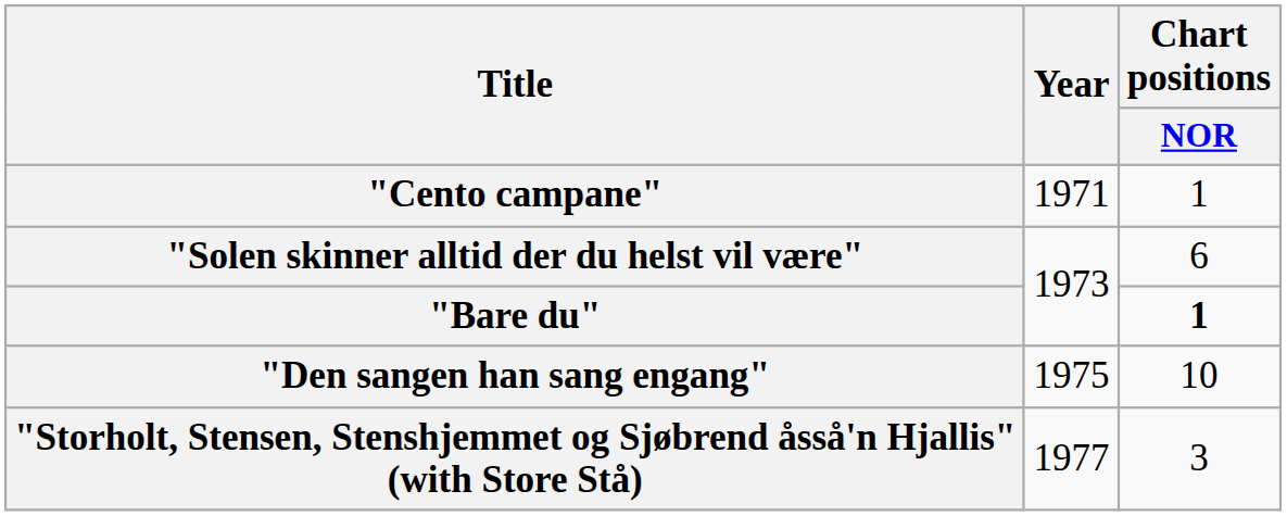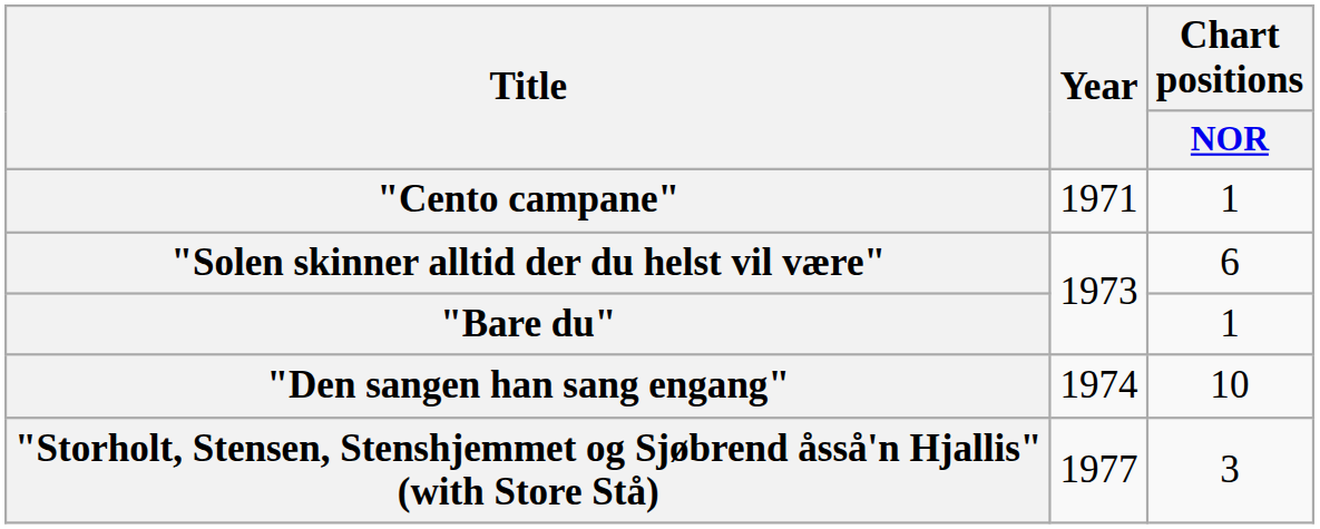 <table class="wikitable plainrowheaders" style="text-align:center;">
 <tr>
 <th rowspan="2">Title</th>
 <th rowspan="2">Year</th>
 <th colspan="1">Chart positions</th>
 </tr>
 <tr>
 <th style="width:2em;font-size:90%;"><a href='#'>NOR</a><br></th>
 </tr>
 <tr>
 <th scope="row">"Cento campane"</th>
 <td>1971</td>
 <td>1</td>
 </tr>
 <tr>
 <th scope="row">"Solen skinner alltid der du helst vil være"</th>
 <td rowspan="2">1973</td>
 <td>6</td>
 </tr>
 <tr>
 <th scope="row">"Bare du"</th>
-<td><strong>1</strong></td>
+<td>1</td>
 </tr>
 <tr>
 <th scope="row">"Den sangen han sang engang"</th>
-<td>1975</td>
+<td>1974</td>
 <td>10</td>
 </tr>
 <tr>
 <th scope="row">"Storholt, Stensen, Stenshjemmet og Sjøbrend åsså'n Hjallis" <br> (with Store Stå)</th>
 <td>1977</td>
 <td>3</td>
 </tr>
 </table>
